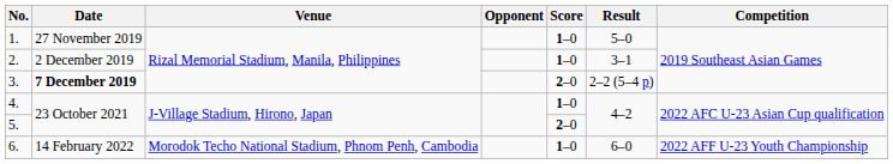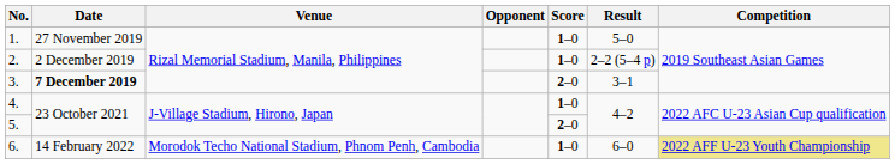 <table class="wikitable">
 <tr>
 <th>No.</th>
 <th>Date</th>
 <th>Venue</th>
 <th>Opponent</th>
 <th>Score</th>
 <th>Result</th>
 <th>Competition</th>
 </tr>
 <tr>
 <td>1.</td>
 <td>27 November 2019</td>
 <td rowspan="3"><a href='#'>Rizal Memorial Stadium</a>, <a href='#'>Manila</a>, <a href='#'>Philippines</a></td>
 <td></td>
 <td align="center"><strong>1</strong>–0</td>
 <td align="center">5–0</td>
 <td rowspan="3"><a href='#'>2019 Southeast Asian Games</a></td>
 </tr>
 <tr>
 <td>2.</td>
 <td>2 December 2019</td>
 <td></td>
 <td align="center"><strong>1</strong>–0</td>
-<td align="center">3–1</td>
+<td align="center">2–2 (5–4 <a href='#'>p</a>)</td>
 </tr>
 <tr>
 <td>3.</td>
 <td><strong>7 December 2019</strong></td>
 <td></td>
 <td align="center"><strong>2</strong>–0</td>
-<td align="center">2–2 (5–4 <a href='#'>p</a>)</td>
+<td align="center">3–1</td>
 </tr>
 <tr>
 <td>4.</td>
 <td rowspan="2">23 October 2021</td>
 <td rowspan="2"><a href='#'>J-Village Stadium</a>, <a href='#'>Hirono</a>, <a href='#'>Japan</a></td>
 <td rowspan="2"></td>
 <td align="center"><strong>1</strong>–0</td>
 <td rowspan="2" align="center">4–2</td>
 <td rowspan="2"><a href='#'>2022 AFC U-23 Asian Cup qualification</a></td>
 </tr>
 <tr>
 <td>5.</td>
 <td align="center"><strong>2</strong>–0</td>
 </tr>
 <tr>
 <td>6.</td>
 <td>14 February 2022</td>
 <td><a href='#'>Morodok Techo National Stadium</a>, <a href='#'>Phnom Penh</a>, <a href='#'>Cambodia</a></td>
 <td></td>
 <td align="center"><strong>1</strong>–0</td>
 <td align="center">6–0</td>
-<td><a href='#'>2022 AFF U-23 Youth Championship</a></td>
+<td style="background: khaki;"><a href='#'>2022 AFF U-23 Youth Championship</a></td>
 </tr>
 </table>
